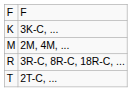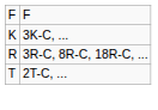 <table class="wikitable">
 <tr>
 <td>F</td>
 <td>F</td>
 </tr>
 <tr>
 <td>K</td>
 <td>3K-C, ...</td>
 </tr>
 <tr>
-<td>M</td>
-<td>2M, 4M, ...</td>
-</tr>
-<tr>
 <td>R</td>
 <td>3R-C, 8R-C, 18R-C, ...</td>
 </tr>
 <tr>
 <td>T</td>
 <td>2T-C, ...</td>
 </tr>
 </table>
